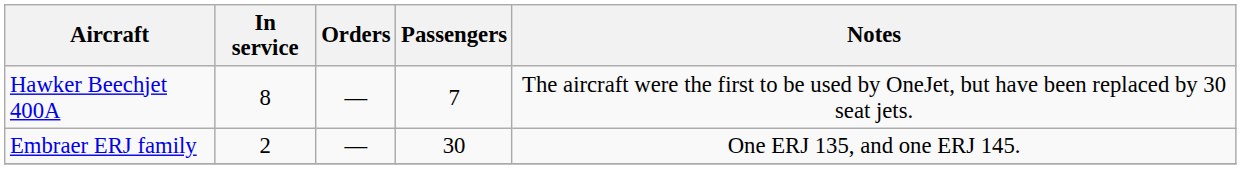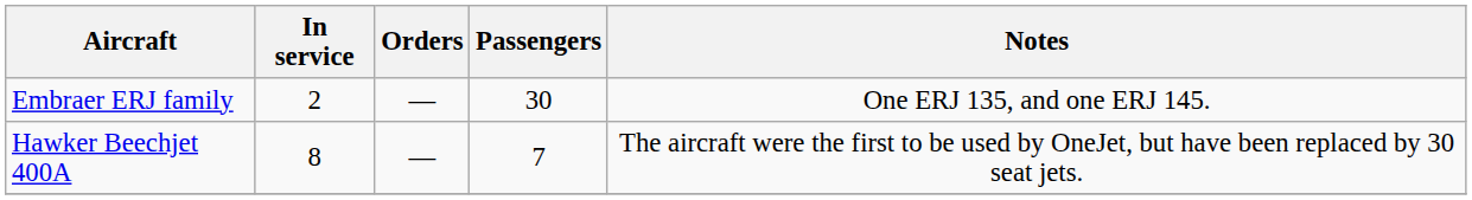 <table class="wikitable">
 <tr>
 <th>Aircraft</th>
 <th>In service</th>
 <th>Orders</th>
 <th>Passengers</th>
 <th>Notes</th>
 </tr>
 <tr>
+<td><a href='#'>Embraer ERJ family</a></td>
+<td align=center>2</td>
+<td align=center>—</td>
+<td align=center>30</td>
+<td align=center>One ERJ 135, and one ERJ 145.</td>
+</tr>
+<tr>
 <td><a href='#'>Hawker Beechjet 400A</a></td>
 <td align=center>8</td>
 <td align=center>—</td>
 <td align=center>7</td>
 <td align=center>The aircraft were the first to be used by OneJet, but have been replaced by 30 seat jets.</td>
 </tr>
 <tr>
-<td><a href='#'>Embraer ERJ family</a></td>
-<td align=center>2</td>
-<td align=center>—</td>
-<td align=center>30</td>
-<td align=center>One ERJ 135, and one ERJ 145.</td>
-</tr>
-<tr>
 </tr>
 </table>
